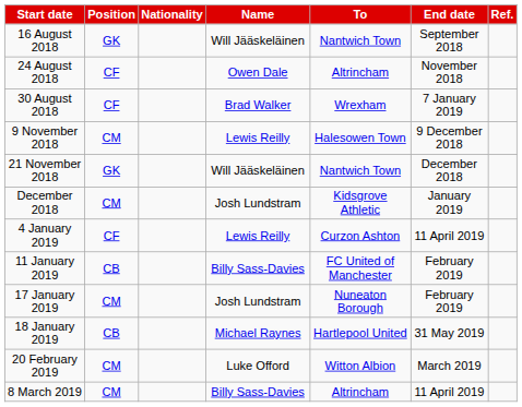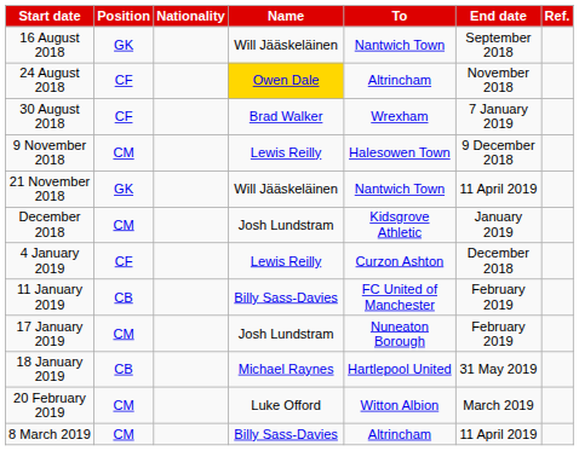 <table class="wikitable"  style="text-align:center; font-size:90%; ">
 <tr>
 <th style="background:#DD0000; color:#FFFFFF; width:110px;">Start date</th>
 <th style="background:#DD0000; color:#FFFFFF; width:50px;">Position</th>
 <th style="background:#DD0000; color:#FFFFFF; width:50px;">Nationality</th>
 <th style="background:#DD0000; color:#FFFFFF; width:150px;">Name</th>
 <th style="background:#DD0000; color:#FFFFFF; width:150px;">To</th>
 <th style="background:#DD0000; color:#FFFFFF; width:100px;">End date</th>
 <th style="background:#DD0000; color:#FFFFFF; width:25px;">Ref.</th>
 </tr>
 <tr>
 <td>16 August 2018</td>
 <td><a href='#'>GK</a></td>
 <td></td>
 <td>Will Jääskeläinen</td>
 <td><a href='#'>Nantwich Town</a></td>
 <td>September 2018</td>
 <td></td>
 </tr>
 <tr>
 <td>24 August 2018</td>
 <td><a href='#'>CF</a></td>
 <td></td>
-<td><a href='#'>Owen Dale</a></td>
+<td style="background: gold;"><a href='#'>Owen Dale</a></td>
 <td><a href='#'>Altrincham</a></td>
 <td>November 2018</td>
 <td></td>
 </tr>
 <tr>
 <td>30 August 2018</td>
 <td><a href='#'>CF</a></td>
 <td></td>
 <td><a href='#'>Brad Walker</a></td>
 <td> <a href='#'>Wrexham</a></td>
 <td>7 January 2019</td>
 <td></td>
 </tr>
 <tr>
 <td>9 November 2018</td>
 <td><a href='#'>CM</a></td>
 <td></td>
 <td><a href='#'>Lewis Reilly</a></td>
 <td><a href='#'>Halesowen Town</a></td>
 <td>9 December 2018</td>
 <td></td>
 </tr>
 <tr>
 <td>21 November 2018</td>
 <td><a href='#'>GK</a></td>
 <td></td>
 <td>Will Jääskeläinen</td>
 <td><a href='#'>Nantwich Town</a></td>
-<td>December 2018</td>
+<td>11 April 2019</td>
 <td></td>
 </tr>
 <tr>
 <td>December 2018</td>
 <td><a href='#'>CM</a></td>
 <td></td>
 <td>Josh Lundstram</td>
 <td><a href='#'>Kidsgrove Athletic</a></td>
 <td>January 2019</td>
 <td></td>
 </tr>
 <tr>
 <td>4 January 2019</td>
 <td><a href='#'>CF</a></td>
 <td></td>
 <td><a href='#'>Lewis Reilly</a></td>
 <td><a href='#'>Curzon Ashton</a></td>
-<td>11 April 2019</td>
+<td>December 2018</td>
 <td></td>
 </tr>
 <tr>
 <td>11 January 2019</td>
 <td><a href='#'>CB</a></td>
 <td></td>
 <td><a href='#'>Billy Sass-Davies</a></td>
 <td><a href='#'>FC United of Manchester</a></td>
 <td>February 2019</td>
 <td></td>
 </tr>
 <tr>
 <td>17 January 2019</td>
 <td><a href='#'>CM</a></td>
 <td></td>
 <td>Josh Lundstram</td>
 <td><a href='#'>Nuneaton Borough</a></td>
 <td>February 2019</td>
 <td></td>
 </tr>
 <tr>
 <td>18 January 2019</td>
 <td><a href='#'>CB</a></td>
 <td></td>
 <td><a href='#'>Michael Raynes</a></td>
 <td><a href='#'>Hartlepool United</a></td>
 <td>31 May 2019</td>
 <td></td>
 </tr>
 <tr>
 <td>20 February 2019</td>
 <td><a href='#'>CM</a></td>
 <td></td>
 <td>Luke Offord</td>
 <td><a href='#'>Witton Albion</a></td>
 <td>March 2019</td>
 <td></td>
 </tr>
 <tr>
 <td>8 March 2019</td>
 <td><a href='#'>CM</a></td>
 <td></td>
 <td><a href='#'>Billy Sass-Davies</a></td>
 <td><a href='#'>Altrincham</a></td>
 <td>11 April 2019</td>
 <td></td>
 </tr>
 </table>
